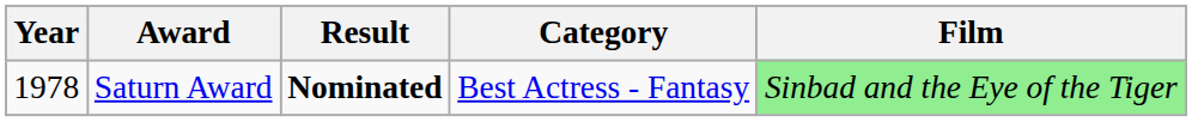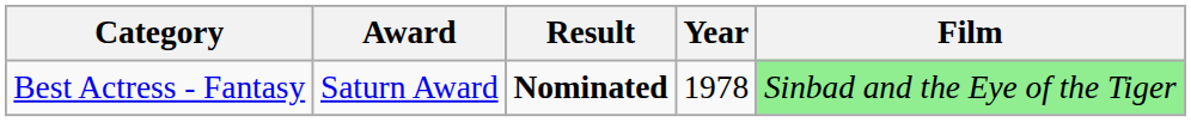 <table class="wikitable" style="font-size: 90%;">
 <tr>
-<th>Year</th>
+<th>Category</th>
 <th>Award</th>
 <th>Result</th>
-<th>Category</th>
+<th>Year</th>
 <th>Film</th>
 </tr>
 <tr>
-<td>1978</td>
+<td><a href='#'>Best Actress - Fantasy</a></td>
 <td><a href='#'>Saturn Award</a></td>
 <td><strong>Nominated</strong></td>
-<td><a href='#'>Best Actress - Fantasy</a></td>
+<td>1978</td>
 <td style="background: lightgreen;"><em>Sinbad and the Eye of the Tiger</em></td>
 </tr>
 </table>
